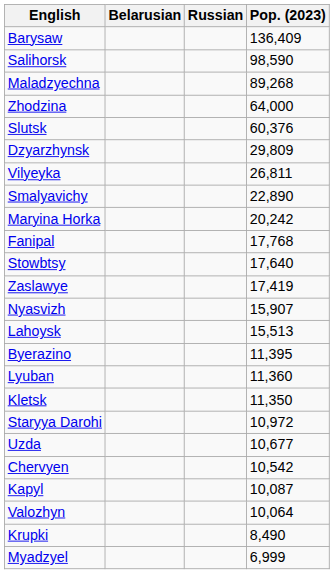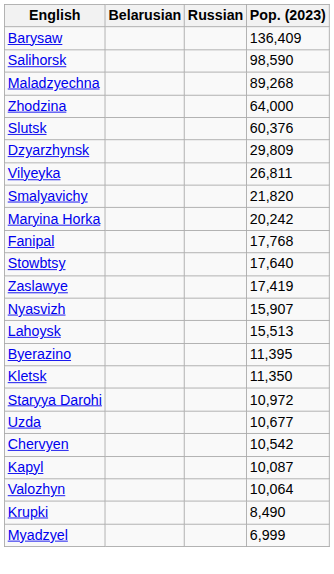 <table class="wikitable sortable">
 <tr>
 <th>English</th>
 <th>Belarusian</th>
 <th>Russian</th>
 <th>Pop. (2023)</th>
 </tr>
 <tr>
 <td><a href='#'>Barysaw</a></td>
 <td></td>
 <td></td>
 <td>136,409</td>
 </tr>
 <tr>
 <td><a href='#'>Salihorsk</a></td>
 <td></td>
 <td></td>
 <td>98,590</td>
 </tr>
 <tr>
 <td><a href='#'>Maladzyechna</a></td>
 <td></td>
 <td></td>
 <td>89,268</td>
 </tr>
 <tr>
 <td><a href='#'>Zhodzina</a></td>
 <td></td>
 <td></td>
 <td>64,000</td>
 </tr>
 <tr>
 <td><a href='#'>Slutsk</a></td>
 <td></td>
 <td></td>
 <td>60,376</td>
 </tr>
 <tr>
 <td><a href='#'>Dzyarzhynsk</a></td>
 <td></td>
 <td></td>
 <td>29,809</td>
 </tr>
 <tr>
 <td><a href='#'>Vilyeyka</a></td>
 <td></td>
 <td></td>
 <td>26,811</td>
 </tr>
 <tr>
 <td><a href='#'>Smalyavichy</a></td>
 <td></td>
 <td></td>
-<td>22,890</td>
+<td>21,820</td>
 </tr>
 <tr>
 <td><a href='#'>Maryina Horka</a></td>
 <td></td>
 <td></td>
 <td>20,242</td>
 </tr>
 <tr>
 <td><a href='#'>Fanipal</a></td>
 <td></td>
 <td></td>
 <td>17,768</td>
 </tr>
 <tr>
 <td><a href='#'>Stowbtsy</a></td>
 <td></td>
 <td></td>
 <td>17,640</td>
 </tr>
 <tr>
 <td><a href='#'>Zaslawye</a></td>
 <td></td>
 <td></td>
 <td>17,419</td>
 </tr>
 <tr>
 <td><a href='#'>Nyasvizh</a></td>
 <td></td>
 <td></td>
 <td>15,907</td>
 </tr>
 <tr>
 <td><a href='#'>Lahoysk</a></td>
 <td></td>
 <td></td>
 <td>15,513</td>
 </tr>
 <tr>
 <td><a href='#'>Byerazino</a></td>
 <td></td>
 <td></td>
 <td>11,395</td>
-</tr>
-<tr>
-<td><a href='#'>Lyuban</a></td>
-<td></td>
-<td></td>
-<td>11,360</td>
 </tr>
 <tr>
 <td><a href='#'>Kletsk</a></td>
 <td></td>
 <td></td>
 <td>11,350</td>
 </tr>
 <tr>
 <td><a href='#'>Staryya Darohi</a></td>
 <td></td>
 <td></td>
 <td>10,972</td>
 </tr>
 <tr>
 <td><a href='#'>Uzda</a></td>
 <td></td>
 <td></td>
 <td>10,677</td>
 </tr>
 <tr>
 <td><a href='#'>Chervyen</a></td>
 <td></td>
 <td></td>
 <td>10,542</td>
 </tr>
 <tr>
 <td><a href='#'>Kapyl</a></td>
 <td></td>
 <td></td>
 <td>10,087</td>
 </tr>
 <tr>
 <td><a href='#'>Valozhyn</a></td>
 <td></td>
 <td></td>
 <td>10,064</td>
 </tr>
 <tr>
 <td><a href='#'>Krupki</a></td>
 <td></td>
 <td></td>
 <td>8,490</td>
 </tr>
 <tr>
 <td><a href='#'>Myadzyel</a></td>
 <td></td>
 <td></td>
 <td>6,999</td>
 </tr>
 </table>
